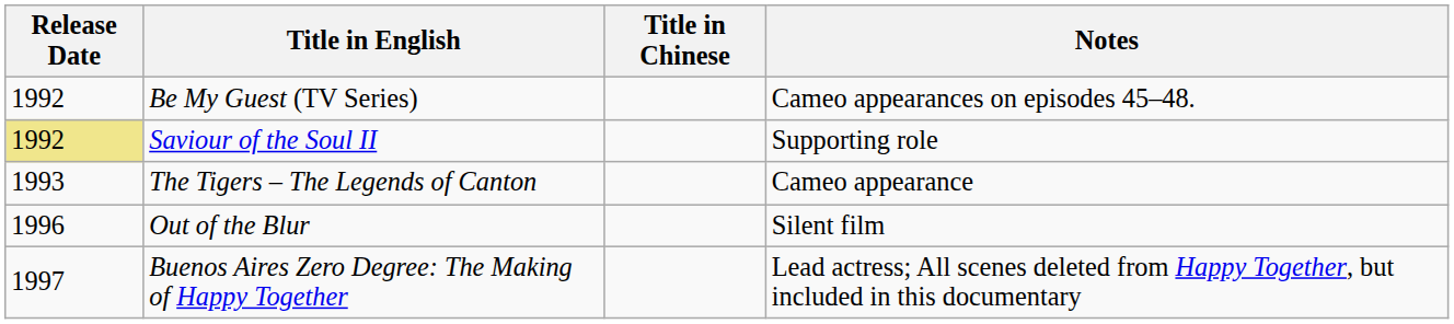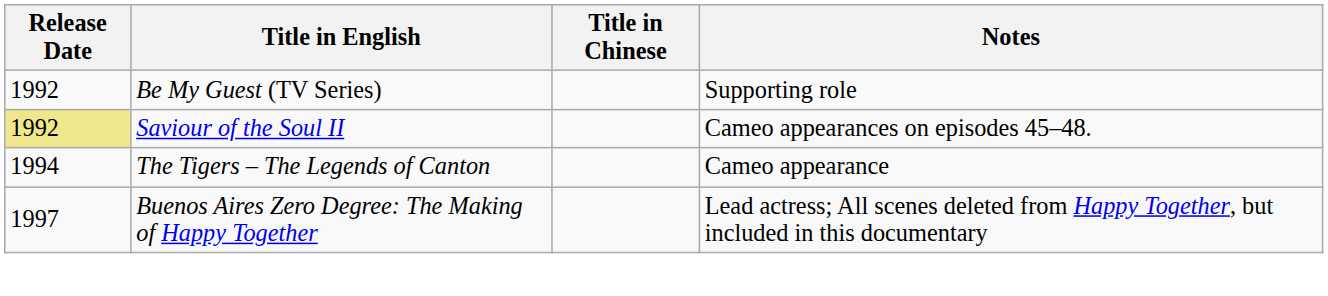 <table class="wikitable">
 <tr>
 <th>Release Date</th>
 <th>Title in English</th>
 <th>Title in Chinese</th>
 <th>Notes</th>
 </tr>
 <tr>
 <td>1992</td>
 <td><em>Be My Guest</em> (TV Series)</td>
 <td></td>
-<td>Cameo appearances on episodes 45–48.</td>
+<td>Supporting role</td>
 </tr>
 <tr>
 <td style="background: khaki;">1992</td>
 <td><em><a href='#'>Saviour of the Soul II</a></em></td>
 <td></td>
-<td>Supporting role</td>
+<td>Cameo appearances on episodes 45–48.</td>
 </tr>
 <tr>
-<td>1993</td>
+<td>1994</td>
 <td><em>The Tigers – The Legends of Canton</em></td>
 <td></td>
 <td>Cameo appearance</td>
-</tr>
-<tr>
-<td>1996</td>
-<td><em>Out of the Blur</em></td>
-<td></td>
-<td>Silent film</td>
 </tr>
 <tr>
 <td>1997</td>
 <td><em>Buenos Aires Zero Degree: The Making of <a href='#'>Happy Together</a></em></td>
 <td></td>
 <td>Lead actress; All scenes deleted from <em><a href='#'>Happy Together</a></em>, but included in this documentary</td>
 </tr>
 </table>
